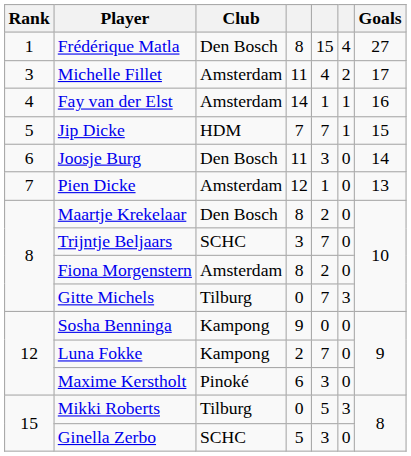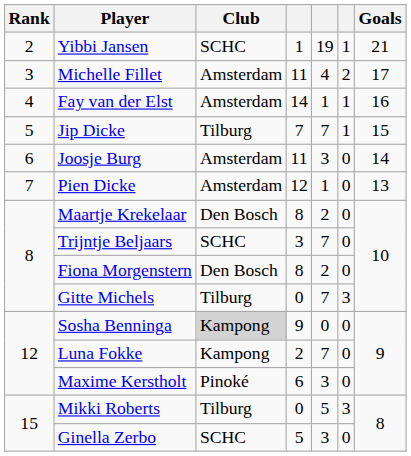 <table class="wikitable" style="text-align:center">
 <tr>
 <th>Rank</th>
 <th>Player</th>
 <th>Club</th>
 <th></th>
 <th></th>
 <th></th>
 <th>Goals</th>
 </tr>
 <tr>
+<td>2</td>
+<td align=left> <a href='#'>Yibbi Jansen</a></td>
+<td align=left>SCHC</td>
 <td>1</td>
-<td align=left> <a href='#'>Frédérique Matla</a></td>
-<td align=left>Den Bosch</td>
-<td>8</td>
-<td>15</td>
-<td>4</td>
-<td>27</td>
+<td>19</td>
+<td>1</td>
+<td>21</td>
 </tr>
 <tr>
 <td>3</td>
 <td align=left> <a href='#'>Michelle Fillet</a></td>
 <td align=left>Amsterdam</td>
 <td>11</td>
 <td>4</td>
 <td>2</td>
 <td>17</td>
 </tr>
 <tr>
 <td>4</td>
 <td align=left> <a href='#'>Fay van der Elst</a></td>
 <td align=left>Amsterdam</td>
 <td>14</td>
 <td>1</td>
 <td>1</td>
 <td>16</td>
 </tr>
 <tr>
 <td>5</td>
 <td align=left> <a href='#'>Jip Dicke</a></td>
-<td align=left>HDM</td>
+<td align=left>Tilburg</td>
 <td>7</td>
 <td>7</td>
 <td>1</td>
 <td>15</td>
 </tr>
 <tr>
 <td>6</td>
 <td align=left> <a href='#'>Joosje Burg</a></td>
-<td align=left>Den Bosch</td>
+<td align=left>Amsterdam</td>
 <td>11</td>
 <td>3</td>
 <td>0</td>
 <td>14</td>
 </tr>
 <tr>
 <td>7</td>
 <td align=left> <a href='#'>Pien Dicke</a></td>
 <td align=left>Amsterdam</td>
 <td>12</td>
 <td>1</td>
 <td>0</td>
 <td>13</td>
 </tr>
 <tr>
 <td rowspan=4>8</td>
 <td align=left> <a href='#'>Maartje Krekelaar</a></td>
 <td align=left>Den Bosch</td>
 <td>8</td>
 <td>2</td>
 <td>0</td>
 <td rowspan=4>10</td>
 </tr>
 <tr>
 <td align=left> <a href='#'>Trijntje Beljaars</a></td>
 <td align=left>SCHC</td>
 <td>3</td>
 <td>7</td>
 <td>0</td>
 </tr>
 <tr>
 <td align=left> <a href='#'>Fiona Morgenstern</a></td>
-<td align=left>Amsterdam</td>
+<td align=left>Den Bosch</td>
 <td>8</td>
 <td>2</td>
 <td>0</td>
 </tr>
 <tr>
 <td align=left> <a href='#'>Gitte Michels</a></td>
 <td align=left>Tilburg</td>
 <td>0</td>
 <td>7</td>
 <td>3</td>
 </tr>
 <tr>
 <td rowspan=3>12</td>
 <td align=left> <a href='#'>Sosha Benninga</a></td>
-<td align=left>Kampong</td>
+<td align=left style="background: lightgrey;">Kampong</td>
 <td>9</td>
 <td>0</td>
 <td>0</td>
 <td rowspan=3>9</td>
 </tr>
 <tr>
 <td align=left> <a href='#'>Luna Fokke</a></td>
 <td align=left>Kampong</td>
 <td>2</td>
 <td>7</td>
 <td>0</td>
 </tr>
 <tr>
 <td align=left> <a href='#'>Maxime Kerstholt</a></td>
 <td align=left>Pinoké</td>
 <td>6</td>
 <td>3</td>
 <td>0</td>
 </tr>
 <tr>
 <td rowspan=2>15</td>
 <td align=left> <a href='#'>Mikki Roberts</a></td>
 <td align=left>Tilburg</td>
 <td>0</td>
 <td>5</td>
 <td>3</td>
 <td rowspan=2>8</td>
 </tr>
 <tr>
 <td align=left> <a href='#'>Ginella Zerbo</a></td>
 <td align=left>SCHC</td>
 <td>5</td>
 <td>3</td>
 <td>0</td>
 </tr>
 </table>
